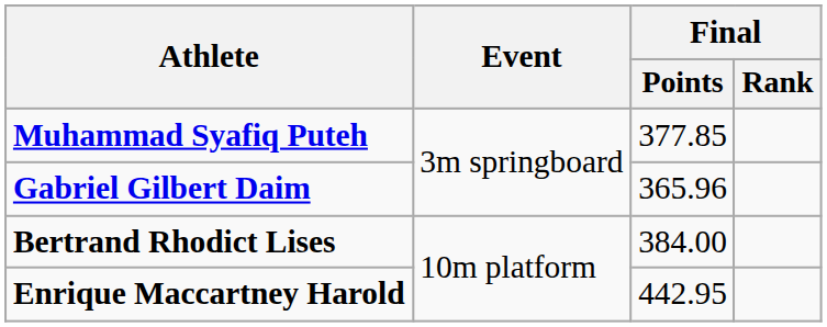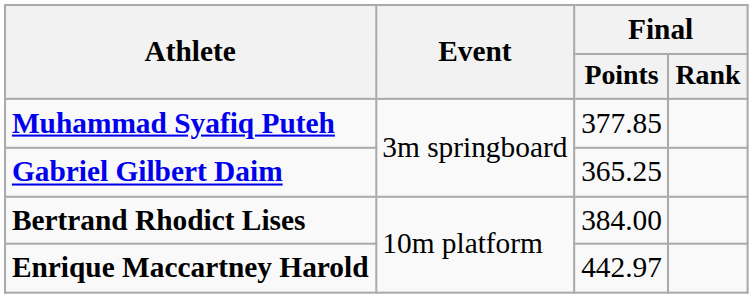 <table class="wikitable" style="font-size:90%">
 <tr>
 <th rowspan="2">Athlete</th>
 <th rowspan="2">Event</th>
 <th colspan="2">Final</th>
 </tr>
 <tr style="font-size:95%">
 <th>Points</th>
 <th>Rank</th>
 </tr>
 <tr align="center">
 <td align="left"><strong><a href='#'>Muhammad Syafiq Puteh</a></strong></td>
 <td rowspan="2" align="left">3m springboard</td>
 <td>377.85</td>
 <td></td>
 </tr>
 <tr align="center">
 <td align="left"><strong><a href='#'>Gabriel Gilbert Daim</a></strong></td>
-<td>365.96</td>
+<td>365.25</td>
 <td></td>
 </tr>
 <tr align="center">
 <td align="left"><strong>Bertrand Rhodict Lises</strong></td>
 <td rowspan="2" align="left">10m platform</td>
 <td>384.00</td>
 <td></td>
 </tr>
 <tr align="center">
 <td align="left"><strong>Enrique Maccartney Harold</strong></td>
-<td>442.95</td>
+<td>442.97</td>
 <td></td>
 </tr>
 </table>
